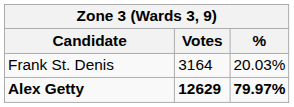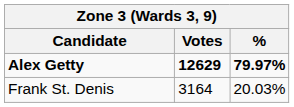 <table class="wikitable">
 <tr>
 <th colspan="3">Zone 3 (Wards 3, 9)</th>
 </tr>
 <tr>
 <th style="width: 170px">Candidate</th>
 <th style="width: 50px">Votes</th>
 <th style="width: 40px">%</th>
 </tr>
 <tr>
+<td><strong>Alex Getty</strong></td>
+<td><strong>12629</strong></td>
+<td><strong>79.97%</strong></td>
+</tr>
+<tr>
 <td>Frank St. Denis</td>
 <td>3164</td>
 <td>20.03%</td>
 </tr>
-<tr>
-<td><strong>Alex Getty</strong></td>
-<td><strong>12629</strong></td>
-<td><strong>79.97%</strong></td>
-</tr>
 </table>
